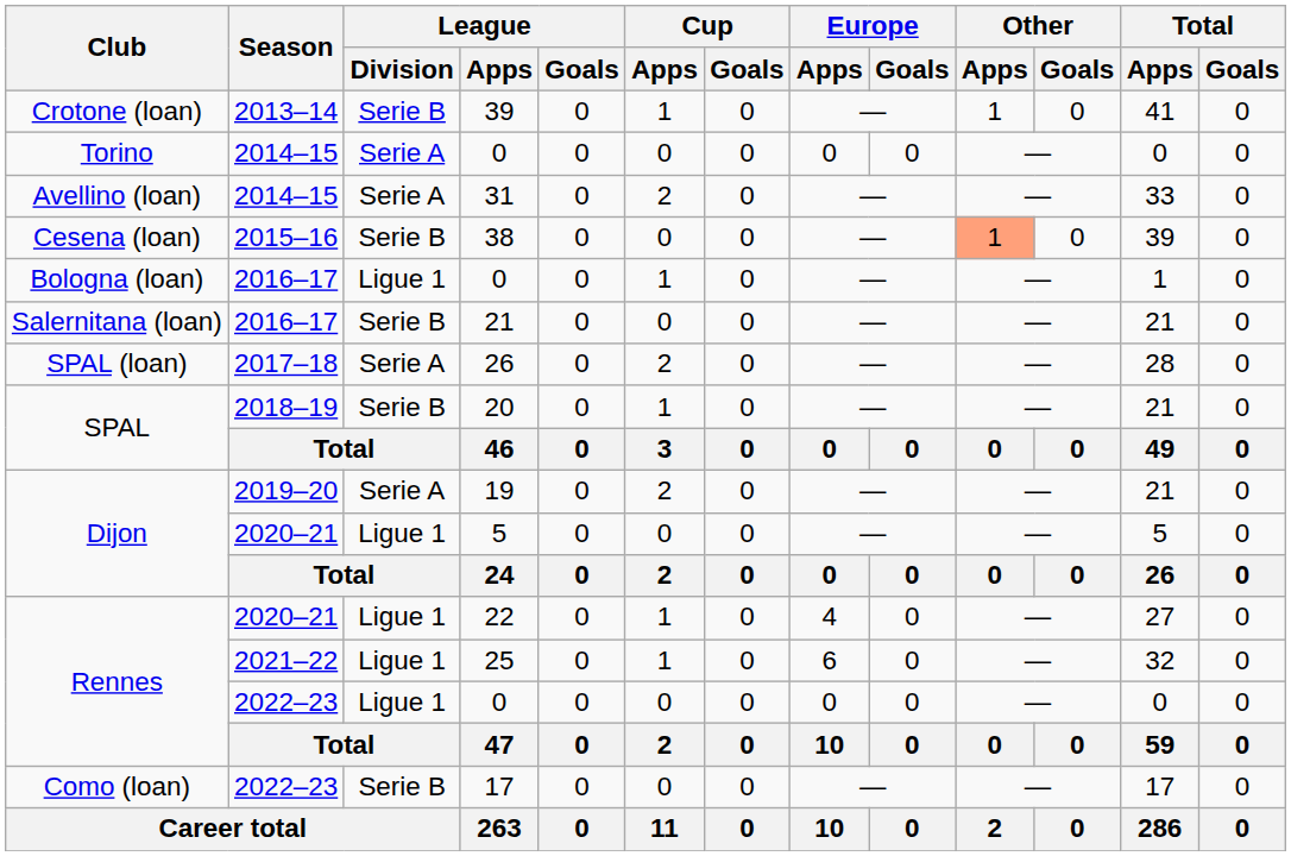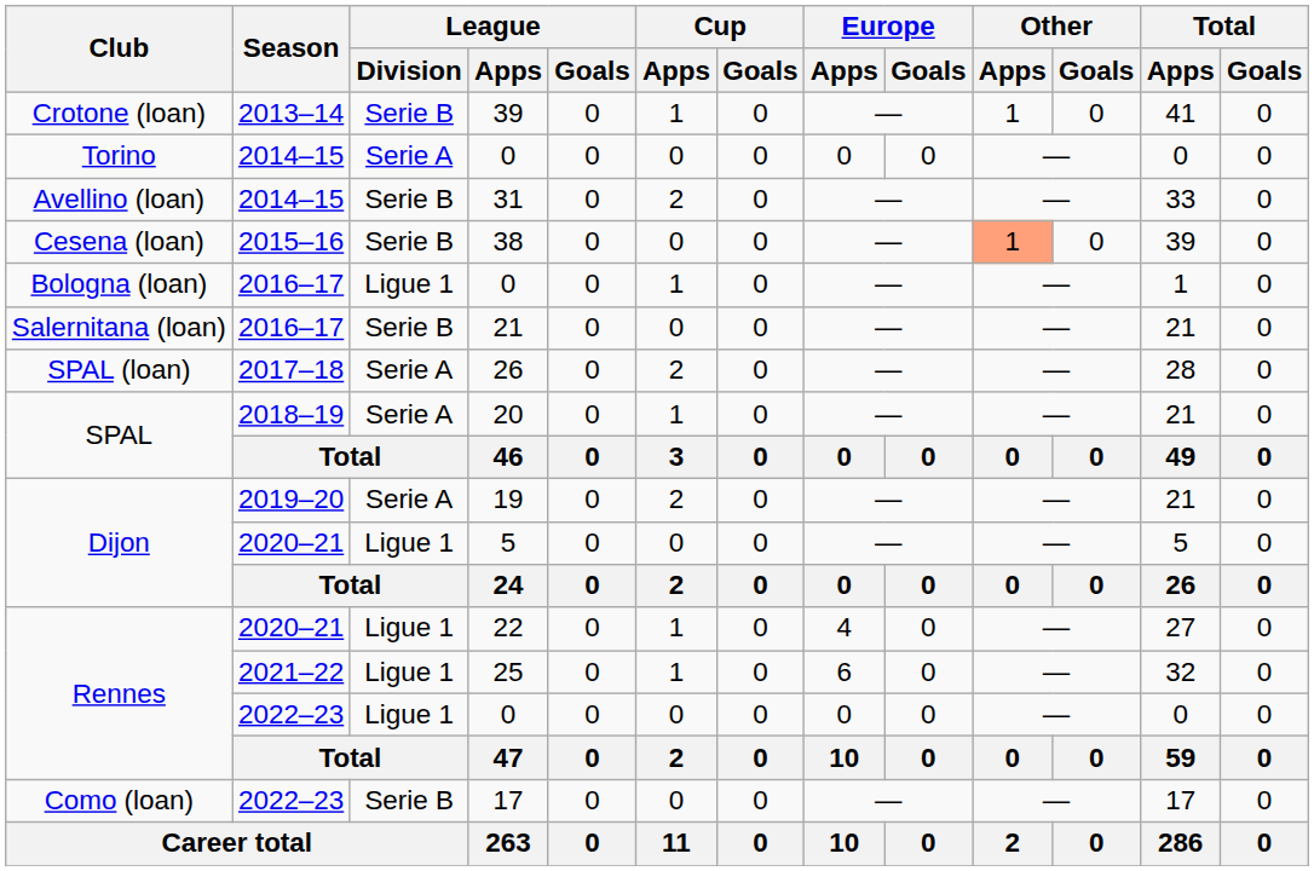 <table class="wikitable" style="text-align:center">
 <tr>
 <th rowspan="2">Club</th>
 <th rowspan="2">Season</th>
 <th colspan="3">League</th>
 <th colspan="2">Cup</th>
 <th colspan="2"><a href='#'>Europe</a></th>
 <th colspan="2">Other</th>
 <th colspan="2">Total</th>
 </tr>
 <tr>
 <th>Division</th>
 <th>Apps</th>
 <th>Goals</th>
 <th>Apps</th>
 <th>Goals</th>
 <th>Apps</th>
 <th>Goals</th>
 <th>Apps</th>
 <th>Goals</th>
 <th>Apps</th>
 <th>Goals</th>
 </tr>
 <tr>
 <td><a href='#'>Crotone</a> (loan)</td>
 <td><a href='#'>2013–14</a></td>
 <td><a href='#'>Serie B</a></td>
 <td>39</td>
 <td>0</td>
 <td>1</td>
 <td>0</td>
 <td colspan="2">—</td>
 <td>1</td>
 <td>0</td>
 <td>41</td>
 <td>0</td>
 </tr>
 <tr>
 <td><a href='#'>Torino</a></td>
 <td><a href='#'>2014–15</a></td>
 <td><a href='#'>Serie A</a></td>
 <td>0</td>
 <td>0</td>
 <td>0</td>
 <td>0</td>
 <td>0</td>
 <td>0</td>
 <td colspan="2">—</td>
 <td>0</td>
 <td>0</td>
 </tr>
 <tr>
 <td><a href='#'>Avellino</a> (loan)</td>
 <td><a href='#'>2014–15</a></td>
-<td>Serie A</td>
+<td>Serie B</td>
 <td>31</td>
 <td>0</td>
 <td>2</td>
 <td>0</td>
 <td colspan="2">—</td>
 <td colspan="2">—</td>
 <td>33</td>
 <td>0</td>
 </tr>
 <tr>
 <td><a href='#'>Cesena</a> (loan)</td>
 <td><a href='#'>2015–16</a></td>
 <td>Serie B</td>
 <td>38</td>
 <td>0</td>
 <td>0</td>
 <td>0</td>
 <td colspan="2">—</td>
 <td style="background: lightsalmon;">1</td>
 <td>0</td>
 <td>39</td>
 <td>0</td>
 </tr>
 <tr>
 <td><a href='#'>Bologna</a> (loan)</td>
 <td><a href='#'>2016–17</a></td>
 <td>Ligue 1</td>
 <td>0</td>
 <td>0</td>
 <td>1</td>
 <td>0</td>
 <td colspan="2">—</td>
 <td colspan="2">—</td>
 <td>1</td>
 <td>0</td>
 </tr>
 <tr>
 <td><a href='#'>Salernitana</a> (loan)</td>
 <td><a href='#'>2016–17</a></td>
 <td>Serie B</td>
 <td>21</td>
 <td>0</td>
 <td>0</td>
 <td>0</td>
 <td colspan="2">—</td>
 <td colspan="2">—</td>
 <td>21</td>
 <td>0</td>
 </tr>
 <tr>
 <td><a href='#'>SPAL</a> (loan)</td>
 <td><a href='#'>2017–18</a></td>
 <td>Serie A</td>
 <td>26</td>
 <td>0</td>
 <td>2</td>
 <td>0</td>
 <td colspan="2">—</td>
 <td colspan="2">—</td>
 <td>28</td>
 <td>0</td>
 </tr>
 <tr>
 <td rowspan="2">SPAL</td>
 <td><a href='#'>2018–19</a></td>
-<td>Serie B</td>
+<td>Serie A</td>
 <td>20</td>
 <td>0</td>
 <td>1</td>
 <td>0</td>
 <td colspan="2">—</td>
 <td colspan="2">—</td>
 <td>21</td>
 <td>0</td>
 </tr>
 <tr>
 <th colspan="2">Total</th>
 <th>46</th>
 <th>0</th>
 <th>3</th>
 <th>0</th>
 <th>0</th>
 <th>0</th>
 <th>0</th>
 <th>0</th>
 <th>49</th>
 <th>0</th>
 </tr>
 <tr>
 <td rowspan="3"><a href='#'>Dijon</a></td>
 <td><a href='#'>2019–20</a></td>
 <td>Serie A</td>
 <td>19</td>
 <td>0</td>
 <td>2</td>
 <td>0</td>
 <td colspan="2">—</td>
 <td colspan="2">—</td>
 <td>21</td>
 <td>0</td>
 </tr>
 <tr>
 <td><a href='#'>2020–21</a></td>
 <td>Ligue 1</td>
 <td>5</td>
 <td>0</td>
 <td>0</td>
 <td>0</td>
 <td colspan="2">—</td>
 <td colspan="2">—</td>
 <td>5</td>
 <td>0</td>
 </tr>
 <tr>
 <th colspan="2">Total</th>
 <th>24</th>
 <th>0</th>
 <th>2</th>
 <th>0</th>
 <th>0</th>
 <th>0</th>
 <th>0</th>
 <th>0</th>
 <th>26</th>
 <th>0</th>
 </tr>
 <tr>
 <td rowspan="4"><a href='#'>Rennes</a></td>
 <td><a href='#'>2020–21</a></td>
 <td>Ligue 1</td>
 <td>22</td>
 <td>0</td>
 <td>1</td>
 <td>0</td>
 <td>4</td>
 <td>0</td>
 <td colspan="2">—</td>
 <td>27</td>
 <td>0</td>
 </tr>
 <tr>
 <td><a href='#'>2021–22</a></td>
 <td>Ligue 1</td>
 <td>25</td>
 <td>0</td>
 <td>1</td>
 <td>0</td>
 <td>6</td>
 <td>0</td>
 <td colspan="2">—</td>
 <td>32</td>
 <td>0</td>
 </tr>
 <tr>
 <td><a href='#'>2022–23</a></td>
 <td>Ligue 1</td>
 <td>0</td>
 <td>0</td>
 <td>0</td>
 <td>0</td>
 <td>0</td>
 <td>0</td>
 <td colspan="2">—</td>
 <td>0</td>
 <td>0</td>
 </tr>
 <tr>
 <th colspan="2">Total</th>
 <th>47</th>
 <th>0</th>
 <th>2</th>
 <th>0</th>
 <th>10</th>
 <th>0</th>
 <th>0</th>
 <th>0</th>
 <th>59</th>
 <th>0</th>
 </tr>
 <tr>
 <td><a href='#'>Como</a> (loan)</td>
 <td><a href='#'>2022–23</a></td>
 <td>Serie B</td>
 <td>17</td>
 <td>0</td>
 <td>0</td>
 <td>0</td>
 <td colspan="2">—</td>
 <td colspan="2">—</td>
 <td>17</td>
 <td>0</td>
 </tr>
 <tr>
 <th colspan="3">Career total</th>
 <th>263</th>
 <th>0</th>
 <th>11</th>
 <th>0</th>
 <th>10</th>
 <th>0</th>
 <th>2</th>
 <th>0</th>
 <th>286</th>
 <th>0</th>
 </tr>
 </table>
